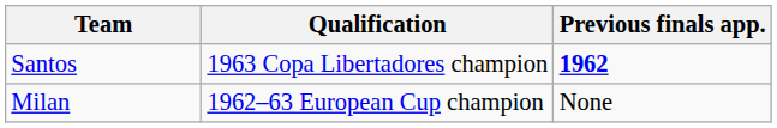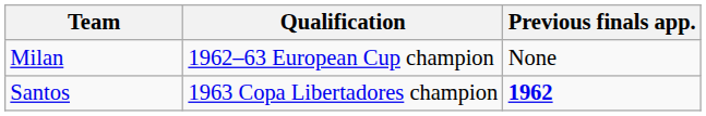 <table class="wikitable">
 <tr>
 <th width=120px>Team</th>
 <th>Qualification</th>
 <th>Previous finals app.</th>
 </tr>
 <tr>
+<td> <a href='#'>Milan</a></td>
+<td><a href='#'>1962–63 European Cup</a> champion</td>
+<td>None</td>
+</tr>
+<tr>
 <td> <a href='#'>Santos</a></td>
 <td><a href='#'>1963 Copa Libertadores</a> champion</td>
 <td><strong><a href='#'>1962</a></strong></td>
 </tr>
-<tr>
-<td> <a href='#'>Milan</a></td>
-<td><a href='#'>1962–63 European Cup</a> champion</td>
-<td>None</td>
-</tr>
 </table>
